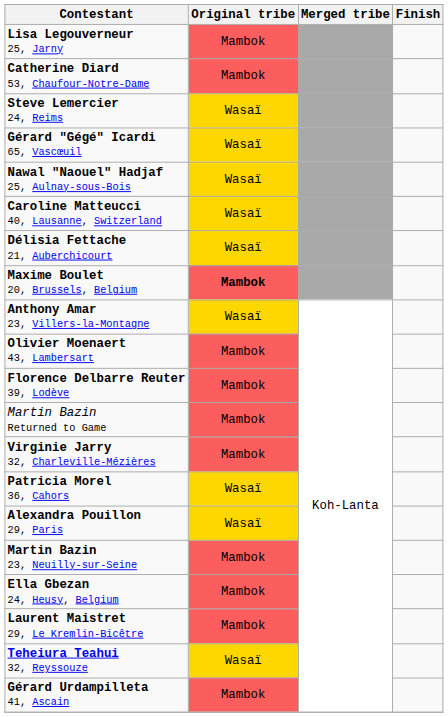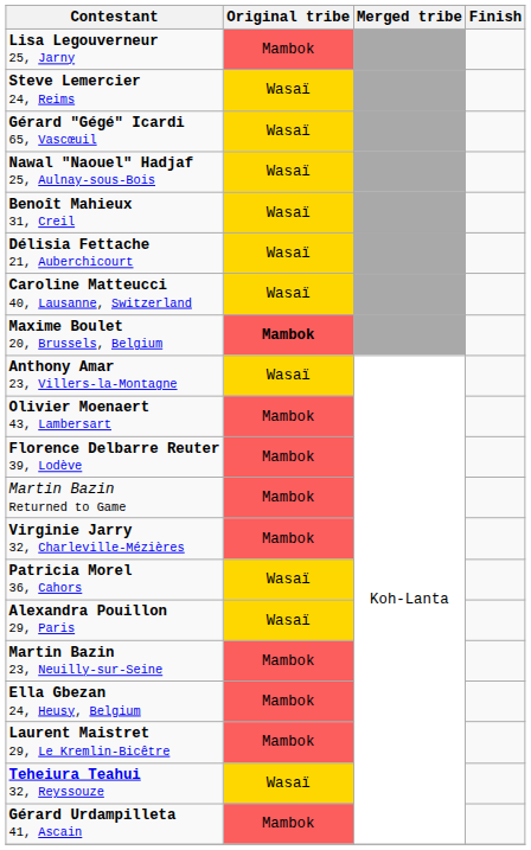 <table class="wikitable sortable" style="margin:auto; text-align:center">
 <tr>
 <th>Contestant</th>
 <th>Original tribe</th>
 <th>Merged tribe</th>
 <th>Finish</th>
 </tr>
 <tr>
 <td align="left"><strong>Lisa Legouverneur</strong><br><small>25, <a href='#'>Jarny</a></small></td>
-<td bgcolor="#fc5d5d">Mambok</td>
-<td bgcolor="darkgrey"></td>
-<td></td>
-</tr>
-<tr>
-<td align="left"><strong>Catherine Diard</strong><br><small>53, <a href='#'>Chaufour-Notre-Dame</a></small></td>
 <td bgcolor="#fc5d5d">Mambok</td>
 <td bgcolor="darkgrey"></td>
 <td></td>
 </tr>
 <tr>
 <td align="left"><strong>Steve Lemercier</strong><br><small>24, <a href='#'>Reims</a></small></td>
 <td bgcolor="gold">Wasaï</td>
 <td bgcolor="darkgrey"></td>
 <td></td>
 </tr>
 <tr>
 <td align="left"><strong>Gérard "Gégé" Icardi</strong><br><small>65, <a href='#'>Vascœuil</a></small></td>
 <td bgcolor="gold">Wasaï</td>
 <td bgcolor="darkgrey"></td>
 <td></td>
 </tr>
 <tr>
 <td align="left"><strong>Nawal "Naouel" Hadjaf</strong><br><small>25, <a href='#'>Aulnay-sous-Bois</a></small></td>
 <td bgcolor="gold">Wasaï</td>
 <td bgcolor="darkgrey"></td>
 <td></td>
 </tr>
 <tr>
-<td align="left"><strong>Caroline Matteucci</strong><br><small>40, <a href='#'>Lausanne</a>, <a href='#'>Switzerland</a></small></td>
+<td align="left"><strong>Benoît Mahieux</strong><br><small>31, <a href='#'>Creil</a></small></td>
 <td bgcolor="gold">Wasaï</td>
 <td bgcolor="darkgrey"></td>
 <td></td>
 </tr>
 <tr>
 <td align="left"><strong>Délisia Fettache</strong><br><small>21, <a href='#'>Auberchicourt</a></small></td>
+<td bgcolor="gold">Wasaï</td>
+<td bgcolor="darkgrey"></td>
+<td></td>
+</tr>
+<tr>
+<td align="left"><strong>Caroline Matteucci</strong><br><small>40, <a href='#'>Lausanne</a>, <a href='#'>Switzerland</a></small></td>
 <td bgcolor="gold">Wasaï</td>
 <td bgcolor="darkgrey"></td>
 <td></td>
 </tr>
 <tr>
 <td align="left"><strong>Maxime Boulet</strong><br><small>20, <a href='#'>Brussels</a>, <a href='#'>Belgium</a></small></td>
 <td bgcolor="#fc5d5d"><strong>Mambok</strong></td>
 <td bgcolor="darkgrey"></td>
 <td></td>
 </tr>
 <tr>
 <td align="left"><strong>Anthony Amar</strong><br><small>23, <a href='#'>Villers-la-Montagne</a></small></td>
 <td bgcolor="gold">Wasaï</td>
 <td rowspan="12" bgcolor="white">Koh-Lanta</td>
 <td></td>
 </tr>
 <tr>
 <td align="left"><strong>Olivier Moenaert</strong><br><small>43, <a href='#'>Lambersart</a></small></td>
 <td bgcolor="#fc5d5d">Mambok</td>
 <td></td>
 </tr>
 <tr>
 <td align="left"><strong>Florence Delbarre Reuter</strong><br><small>39, <a href='#'>Lodève</a></small></td>
 <td bgcolor="#fc5d5d">Mambok</td>
 <td></td>
 </tr>
 <tr>
 <td align="left"><em>Martin Bazin</em><br><small>Returned to Game</small></td>
 <td bgcolor="#fc5d5d">Mambok</td>
 <td></td>
 </tr>
 <tr>
 <td align="left"><strong>Virginie Jarry</strong><br><small>32, <a href='#'>Charleville-Mézières</a></small></td>
 <td bgcolor="#fc5d5d">Mambok</td>
 <td></td>
 </tr>
 <tr>
 <td align="left"><strong>Patricia Morel</strong><br><small>36, <a href='#'>Cahors</a></small></td>
 <td bgcolor="gold">Wasaï</td>
 <td></td>
 </tr>
 <tr>
 <td align="left"><strong>Alexandra Pouillon</strong><br><small>29, <a href='#'>Paris</a></small></td>
 <td bgcolor="gold">Wasaï</td>
 <td></td>
 </tr>
 <tr>
 <td align="left"><strong>Martin Bazin</strong><br><small>23, <a href='#'>Neuilly-sur-Seine</a></small></td>
 <td bgcolor="#fc5d5d">Mambok</td>
 <td></td>
 </tr>
 <tr>
 <td align="left"><strong>Ella Gbezan</strong><br><small>24, <a href='#'>Heusy</a>, <a href='#'>Belgium</a></small></td>
 <td bgcolor="#fc5d5d">Mambok</td>
 <td></td>
 </tr>
 <tr>
 <td align="left"><strong>Laurent Maistret</strong><br><small>29, <a href='#'>Le Kremlin-Bicêtre</a></small></td>
 <td bgcolor="#fc5d5d">Mambok</td>
 <td></td>
 </tr>
 <tr>
 <td align="left"><strong><a href='#'>Teheiura Teahui</a></strong><br><small>32, <a href='#'>Reyssouze</a></small></td>
 <td bgcolor="gold">Wasaï</td>
 <td></td>
 </tr>
 <tr>
 <td align="left"><strong>Gérard Urdampilleta</strong><br><small>41, <a href='#'>Ascain</a></small></td>
 <td bgcolor="#fc5d5d">Mambok</td>
 <td></td>
 </tr>
 <tr>
 </tr>
 </table>
